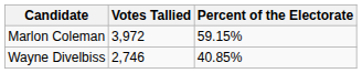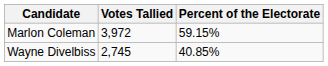 <table class="wikitable">
 <tr>
 <th>Candidate</th>
 <th>Votes Tallied</th>
 <th>Percent of the Electorate</th>
 </tr>
 <tr>
 <td>Marlon Coleman</td>
 <td>3,972</td>
 <td>59.15%</td>
 </tr>
 <tr>
 <td>Wayne Divelbiss</td>
-<td>2,746</td>
+<td>2,745</td>
 <td>40.85%</td>
 </tr>
 </table>
